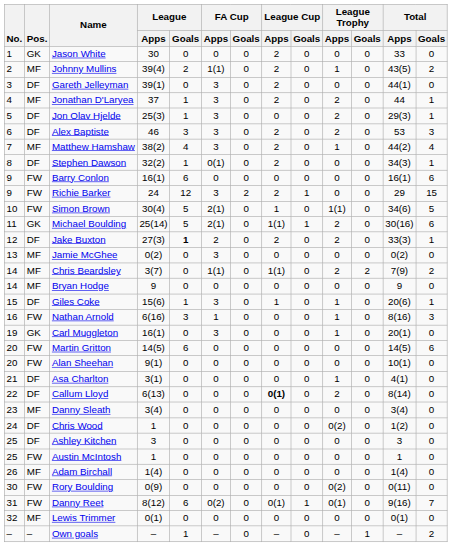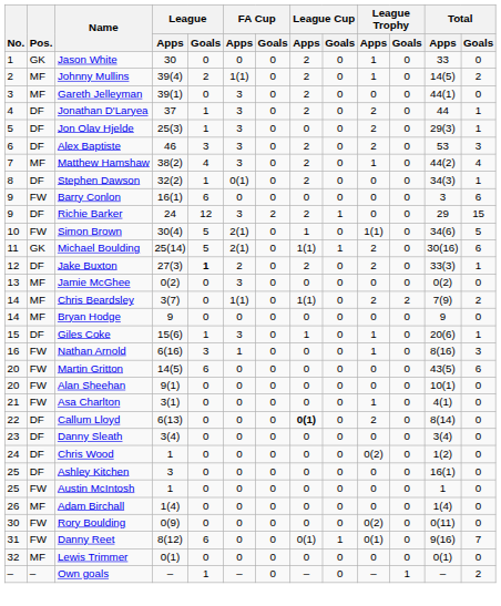 <table class="wikitable" style="text-align:center">
 <tr>
 <th rowspan="2" valign="bottom">No.</th>
 <th rowspan="2" valign="bottom">Pos.</th>
 <th rowspan="2">Name</th>
 <th colspan="2" width="85">League</th>
 <th colspan="2" width="85">FA Cup</th>
 <th colspan="2" width="85">League Cup</th>
 <th colspan="2" width="85">League Trophy</th>
 <th colspan="2" width="85">Total</th>
 </tr>
 <tr>
 <th>Apps</th>
 <th>Goals</th>
 <th>Apps</th>
 <th>Goals</th>
 <th>Apps</th>
 <th>Goals</th>
 <th>Apps</th>
 <th>Goals</th>
 <th>Apps</th>
 <th>Goals</th>
 </tr>
 <tr>
 <td align="left">1</td>
 <td align="left">GK</td>
 <td align="left"> <a href='#'>Jason White</a></td>
 <td>30</td>
 <td>0</td>
 <td>0</td>
 <td>0</td>
 <td>2</td>
 <td>0</td>
-<td>0</td>
+<td>1</td>
 <td>0</td>
 <td>33</td>
 <td>0</td>
 </tr>
 <tr>
 <td align="left">2</td>
 <td align="left">MF</td>
 <td align="left"> <a href='#'>Johnny Mullins</a></td>
 <td>39(4)</td>
 <td>2</td>
 <td>1(1)</td>
 <td>0</td>
 <td>2</td>
 <td>0</td>
 <td>1</td>
 <td>0</td>
-<td>43(5)</td>
+<td>14(5)</td>
 <td>2</td>
 </tr>
 <tr>
 <td align="left">3</td>
-<td align="left">DF</td>
+<td align="left">MF</td>
 <td align="left"> <a href='#'>Gareth Jelleyman</a></td>
 <td>39(1)</td>
 <td>0</td>
 <td>3</td>
 <td>0</td>
 <td>2</td>
 <td>0</td>
 <td>0</td>
 <td>0</td>
 <td>44(1)</td>
 <td>0</td>
 </tr>
 <tr>
 <td align="left">4</td>
-<td align="left">MF</td>
+<td align="left">DF</td>
 <td align="left"> <a href='#'>Jonathan D'Laryea</a></td>
 <td>37</td>
 <td>1</td>
 <td>3</td>
 <td>0</td>
 <td>2</td>
 <td>0</td>
 <td>2</td>
 <td>0</td>
 <td>44</td>
 <td>1</td>
 </tr>
 <tr>
 <td align="left">5</td>
 <td align="left">DF</td>
 <td align="left"> <a href='#'>Jon Olav Hjelde</a></td>
 <td>25(3)</td>
 <td>1</td>
 <td>3</td>
 <td>0</td>
 <td>0</td>
 <td>0</td>
 <td>2</td>
 <td>0</td>
 <td>29(3)</td>
 <td>1</td>
 </tr>
 <tr>
 <td align="left">6</td>
 <td align="left">DF</td>
 <td align="left"> <a href='#'>Alex Baptiste</a></td>
 <td>46</td>
 <td>3</td>
 <td>3</td>
 <td>0</td>
 <td>2</td>
 <td>0</td>
 <td>2</td>
 <td>0</td>
 <td>53</td>
 <td>3</td>
 </tr>
 <tr>
 <td align="left">7</td>
 <td align="left">MF</td>
 <td align="left"> <a href='#'>Matthew Hamshaw</a></td>
 <td>38(2)</td>
 <td>4</td>
 <td>3</td>
 <td>0</td>
 <td>2</td>
 <td>0</td>
 <td>1</td>
 <td>0</td>
 <td>44(2)</td>
 <td>4</td>
 </tr>
 <tr>
 <td align="left">8</td>
 <td align="left">DF</td>
 <td align="left"> <a href='#'>Stephen Dawson</a></td>
 <td>32(2)</td>
 <td>1</td>
 <td>0(1)</td>
 <td>0</td>
 <td>2</td>
 <td>0</td>
 <td>0</td>
 <td>0</td>
 <td>34(3)</td>
 <td>1</td>
 </tr>
 <tr>
 <td align="left">9</td>
 <td align="left">FW</td>
 <td align="left"> <a href='#'>Barry Conlon</a></td>
 <td>16(1)</td>
 <td>6</td>
 <td>0</td>
 <td>0</td>
 <td>0</td>
 <td>0</td>
 <td>0</td>
 <td>0</td>
-<td>16(1)</td>
+<td>3</td>
 <td>6</td>
 </tr>
 <tr>
 <td align="left">9</td>
-<td align="left">FW</td>
+<td align="left">DF</td>
 <td align="left"> <a href='#'>Richie Barker</a></td>
 <td>24</td>
 <td>12</td>
 <td>3</td>
 <td>2</td>
 <td>2</td>
 <td>1</td>
 <td>0</td>
 <td>0</td>
 <td>29</td>
 <td>15</td>
 </tr>
 <tr>
 <td align="left">10</td>
 <td align="left">FW</td>
 <td align="left"> <a href='#'>Simon Brown</a></td>
 <td>30(4)</td>
 <td>5</td>
 <td>2(1)</td>
 <td>0</td>
 <td>1</td>
 <td>0</td>
 <td>1(1)</td>
 <td>0</td>
 <td>34(6)</td>
 <td>5</td>
 </tr>
 <tr>
 <td align="left">11</td>
 <td align="left">GK</td>
 <td align="left"> <a href='#'>Michael Boulding</a></td>
 <td>25(14)</td>
 <td>5</td>
 <td>2(1)</td>
 <td>0</td>
 <td>1(1)</td>
 <td>1</td>
 <td>2</td>
 <td>0</td>
 <td>30(16)</td>
 <td>6</td>
 </tr>
 <tr>
 <td align="left">12</td>
 <td align="left">DF</td>
 <td align="left"> <a href='#'>Jake Buxton</a></td>
 <td>27(3)</td>
 <td><strong>1</strong></td>
 <td>2</td>
 <td>0</td>
 <td>2</td>
 <td>0</td>
 <td>2</td>
 <td>0</td>
 <td>33(3)</td>
 <td>1</td>
 </tr>
 <tr>
 <td align="left">13</td>
 <td align="left">MF</td>
 <td align="left"> <a href='#'>Jamie McGhee</a></td>
 <td>0(2)</td>
 <td>0</td>
 <td>3</td>
 <td>0</td>
 <td>0</td>
 <td>0</td>
 <td>0</td>
 <td>0</td>
 <td>0(2)</td>
 <td>0</td>
 </tr>
 <tr>
 <td align="left">14</td>
 <td align="left">MF</td>
 <td align="left"> <a href='#'>Chris Beardsley</a></td>
 <td>3(7)</td>
 <td>0</td>
 <td>1(1)</td>
 <td>0</td>
 <td>1(1)</td>
 <td>0</td>
 <td>2</td>
 <td>2</td>
 <td>7(9)</td>
 <td>2</td>
 </tr>
 <tr>
 <td align="left">14</td>
 <td align="left">MF</td>
 <td align="left"> <a href='#'>Bryan Hodge</a></td>
 <td>9</td>
 <td>0</td>
 <td>0</td>
 <td>0</td>
 <td>0</td>
 <td>0</td>
 <td>0</td>
 <td>0</td>
 <td>9</td>
 <td>0</td>
 </tr>
 <tr>
 <td align="left">15</td>
 <td align="left">DF</td>
 <td align="left"> <a href='#'>Giles Coke</a></td>
 <td>15(6)</td>
 <td>1</td>
 <td>3</td>
 <td>0</td>
 <td>1</td>
 <td>0</td>
 <td>1</td>
 <td>0</td>
 <td>20(6)</td>
 <td>1</td>
 </tr>
 <tr>
 <td align="left">16</td>
 <td align="left">FW</td>
 <td align="left"> <a href='#'>Nathan Arnold</a></td>
 <td>6(16)</td>
 <td>3</td>
 <td>1</td>
 <td>0</td>
 <td>0</td>
 <td>0</td>
 <td>1</td>
 <td>0</td>
 <td>8(16)</td>
 <td>3</td>
 </tr>
 <tr>
-<td align="left">19</td>
-<td align="left">GK</td>
-<td align="left"> <a href='#'>Carl Muggleton</a></td>
-<td>16(1)</td>
-<td>0</td>
-<td>3</td>
-<td>0</td>
-<td>0</td>
-<td>0</td>
-<td>1</td>
-<td>0</td>
-<td>20(1)</td>
-<td>0</td>
-</tr>
-<tr>
 <td align="left">20</td>
 <td align="left">FW</td>
 <td align="left"> <a href='#'>Martin Gritton</a></td>
 <td>14(5)</td>
 <td>6</td>
 <td>0</td>
 <td>0</td>
 <td>0</td>
 <td>0</td>
 <td>0</td>
 <td>0</td>
-<td>14(5)</td>
+<td>43(5)</td>
 <td>6</td>
 </tr>
 <tr>
 <td align="left">20</td>
 <td align="left">FW</td>
 <td align="left"> <a href='#'>Alan Sheehan</a></td>
 <td>9(1)</td>
 <td>0</td>
 <td>0</td>
 <td>0</td>
 <td>0</td>
 <td>0</td>
 <td>0</td>
 <td>0</td>
 <td>10(1)</td>
 <td>0</td>
 </tr>
 <tr>
 <td align="left">21</td>
-<td align="left">DF</td>
+<td align="left">FW</td>
 <td align="left"> <a href='#'>Asa Charlton</a></td>
 <td>3(1)</td>
 <td>0</td>
 <td>0</td>
 <td>0</td>
 <td>0</td>
 <td>0</td>
 <td>1</td>
 <td>0</td>
 <td>4(1)</td>
 <td>0</td>
 </tr>
 <tr>
 <td align="left">22</td>
 <td align="left">DF</td>
 <td align="left"> <a href='#'>Callum Lloyd</a></td>
 <td>6(13)</td>
 <td>0</td>
 <td>0</td>
 <td>0</td>
 <td><strong>0(1)</strong></td>
 <td>0</td>
 <td>2</td>
 <td>0</td>
 <td>8(14)</td>
 <td>0</td>
 </tr>
 <tr>
 <td align="left">23</td>
-<td align="left">MF</td>
+<td align="left">DF</td>
 <td align="left"> <a href='#'>Danny Sleath</a></td>
 <td>3(4)</td>
 <td>0</td>
 <td>0</td>
 <td>0</td>
 <td>0</td>
 <td>0</td>
 <td>0</td>
 <td>0</td>
 <td>3(4)</td>
 <td>0</td>
 </tr>
 <tr>
 <td align="left">24</td>
 <td align="left">DF</td>
 <td align="left"> <a href='#'>Chris Wood</a></td>
 <td>1</td>
 <td>0</td>
 <td>0</td>
 <td>0</td>
 <td>0</td>
 <td>0</td>
 <td>0(2)</td>
 <td>0</td>
 <td>1(2)</td>
 <td>0</td>
 </tr>
 <tr>
 <td align="left">25</td>
 <td align="left">DF</td>
 <td align="left"> <a href='#'>Ashley Kitchen</a></td>
 <td>3</td>
 <td>0</td>
 <td>0</td>
 <td>0</td>
 <td>0</td>
 <td>0</td>
 <td>0</td>
 <td>0</td>
-<td>3</td>
+<td>16(1)</td>
 <td>0</td>
 </tr>
 <tr>
 <td align="left">25</td>
 <td align="left">FW</td>
 <td align="left"> <a href='#'>Austin McIntosh</a></td>
 <td>1</td>
 <td>0</td>
 <td>0</td>
 <td>0</td>
 <td>0</td>
 <td>0</td>
 <td>0</td>
 <td>0</td>
 <td>1</td>
 <td>0</td>
 </tr>
 <tr>
 <td align="left">26</td>
 <td align="left">MF</td>
 <td align="left"> <a href='#'>Adam Birchall</a></td>
 <td>1(4)</td>
 <td>0</td>
 <td>0</td>
 <td>0</td>
 <td>0</td>
 <td>0</td>
 <td>0</td>
 <td>0</td>
 <td>1(4)</td>
 <td>0</td>
 </tr>
 <tr>
 <td align="left">30</td>
 <td align="left">FW</td>
 <td align="left"> <a href='#'>Rory Boulding</a></td>
 <td>0(9)</td>
 <td>0</td>
 <td>0</td>
 <td>0</td>
 <td>0</td>
 <td>0</td>
 <td>0(2)</td>
 <td>0</td>
 <td>0(11)</td>
 <td>0</td>
 </tr>
 <tr>
 <td align="left">31</td>
 <td align="left">FW</td>
 <td align="left"> <a href='#'>Danny Reet</a></td>
 <td>8(12)</td>
 <td>6</td>
-<td>0(2)</td>
+<td>0</td>
 <td>0</td>
 <td>0(1)</td>
 <td>1</td>
 <td>0(1)</td>
 <td>0</td>
 <td>9(16)</td>
 <td>7</td>
 </tr>
 <tr>
 <td align="left">32</td>
 <td align="left">MF</td>
 <td align="left"> <a href='#'>Lewis Trimmer</a></td>
 <td>0(1)</td>
 <td>0</td>
 <td>0</td>
 <td>0</td>
 <td>0</td>
 <td>0</td>
 <td>0</td>
 <td>0</td>
 <td>0(1)</td>
 <td>0</td>
 </tr>
 <tr>
 <td align="left">–</td>
 <td align="left">–</td>
 <td align="left"><a href='#'>Own goals</a></td>
 <td>–</td>
 <td>1</td>
 <td>–</td>
 <td>0</td>
 <td>–</td>
 <td>0</td>
 <td>–</td>
 <td>1</td>
 <td>–</td>
 <td>2</td>
 </tr>
 </table>
